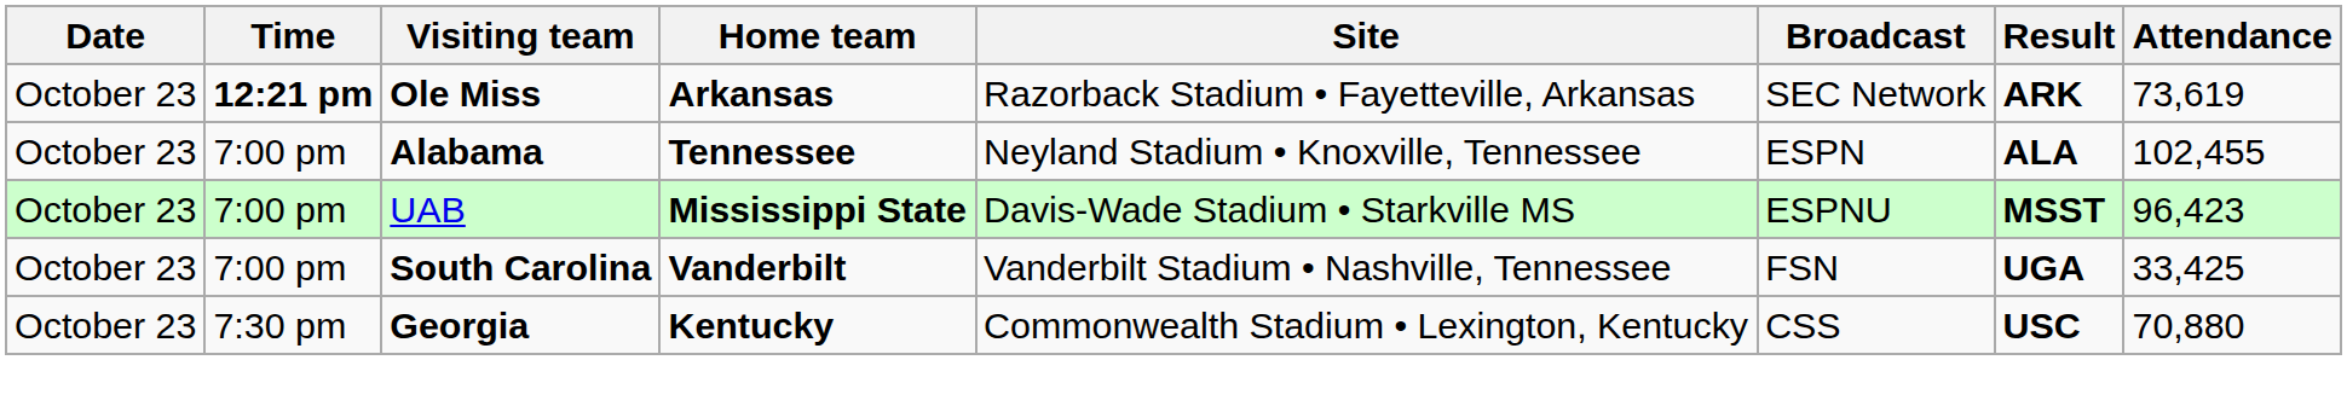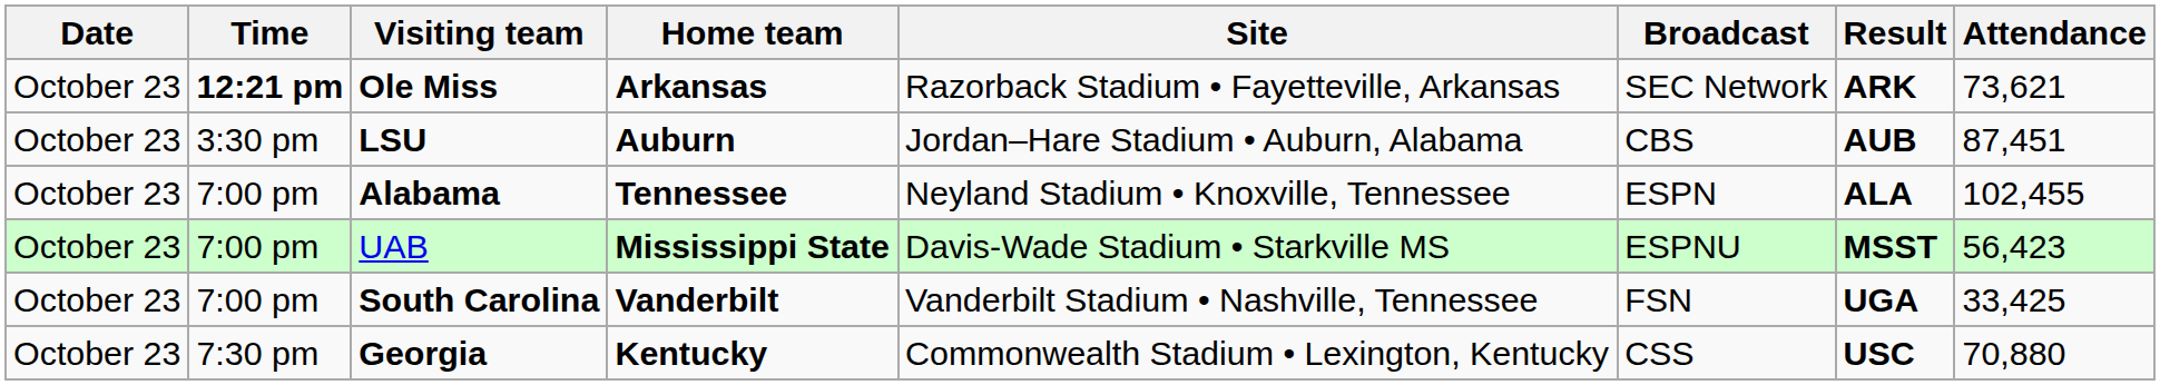 <table class="wikitable" style="font-size:95%;">
 <tr>
 <th>Date</th>
 <th>Time</th>
 <th>Visiting team</th>
 <th>Home team</th>
 <th>Site</th>
 <th>Broadcast</th>
 <th>Result</th>
 <th>Attendance</th>
 </tr>
 <tr bgcolor=>
 <td>October 23</td>
 <td><strong>12:21 pm</strong></td>
 <td><strong>Ole Miss</strong></td>
 <td><strong>Arkansas</strong></td>
 <td>Razorback Stadium • Fayetteville, Arkansas</td>
 <td>SEC Network</td>
 <td><strong>ARK</strong> </td>
-<td>73,619</td>
+<td>73,621</td>
+</tr>
+<tr bgcolor=>
+<td>October 23</td>
+<td>3:30 pm</td>
+<td><strong>LSU</strong></td>
+<td><strong>Auburn</strong></td>
+<td>Jordan–Hare Stadium • Auburn, Alabama</td>
+<td>CBS</td>
+<td><strong>AUB</strong> </td>
+<td>87,451</td>
 </tr>
 <tr bgcolor=>
 <td>October 23</td>
 <td>7:00 pm</td>
 <td><strong>Alabama</strong></td>
 <td><strong>Tennessee</strong></td>
 <td>Neyland Stadium • Knoxville, Tennessee</td>
 <td>ESPN</td>
 <td><strong>ALA</strong> </td>
 <td>102,455</td>
 </tr>
 <tr bgcolor=ccffcc>
 <td>October 23</td>
 <td>7:00 pm</td>
 <td><a href='#'>UAB</a></td>
 <td><strong>Mississippi State</strong></td>
 <td>Davis-Wade Stadium • Starkville MS</td>
 <td>ESPNU</td>
 <td><strong>MSST</strong> </td>
-<td>96,423</td>
+<td>56,423</td>
 </tr>
 <tr bgcolor=>
 <td>October 23</td>
 <td>7:00 pm</td>
 <td><strong>South Carolina</strong></td>
 <td><strong>Vanderbilt</strong></td>
 <td>Vanderbilt Stadium • Nashville, Tennessee</td>
 <td>FSN</td>
 <td><strong>UGA</strong> </td>
 <td>33,425</td>
 </tr>
 <tr bgcolor=>
 <td>October 23</td>
 <td>7:30 pm</td>
 <td><strong>Georgia</strong></td>
 <td><strong>Kentucky</strong></td>
 <td>Commonwealth Stadium • Lexington, Kentucky</td>
 <td>CSS</td>
 <td><strong>USC</strong> </td>
 <td>70,880</td>
 </tr>
 </table>
